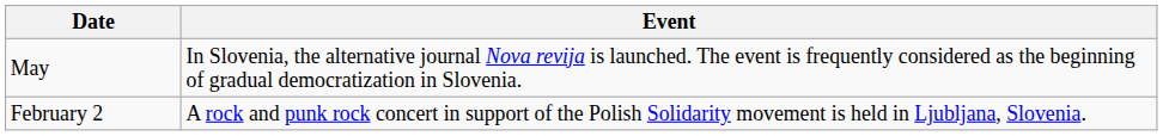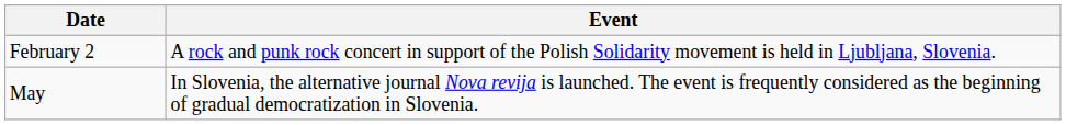 <table class="wikitable">
 <tr>
 <th width="125">Date</th>
 <th>Event</th>
 </tr>
 <tr>
+<td>February 2</td>
+<td>A <a href='#'>rock</a> and <a href='#'>punk rock</a> concert in support of the Polish <a href='#'>Solidarity</a> movement is held in <a href='#'>Ljubljana</a>, <a href='#'>Slovenia</a>.</td>
+</tr>
+<tr>
 <td>May</td>
 <td>In Slovenia, the alternative journal <em><a href='#'>Nova revija</a></em> is launched. The event is frequently considered as the beginning of gradual democratization in Slovenia.</td>
 </tr>
-<tr>
-<td>February 2</td>
-<td>A <a href='#'>rock</a> and <a href='#'>punk rock</a> concert in support of the Polish <a href='#'>Solidarity</a> movement is held in <a href='#'>Ljubljana</a>, <a href='#'>Slovenia</a>.</td>
-</tr>
 </table>
